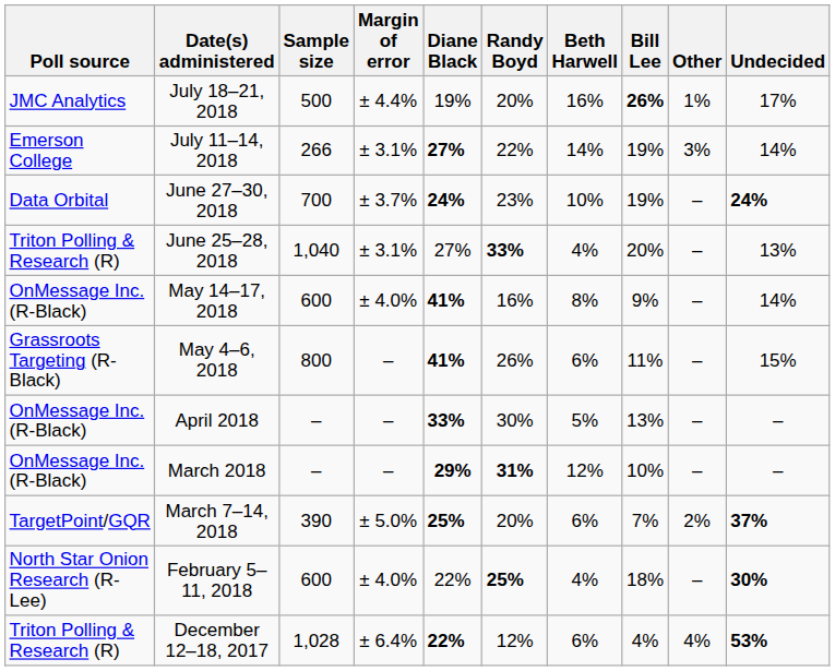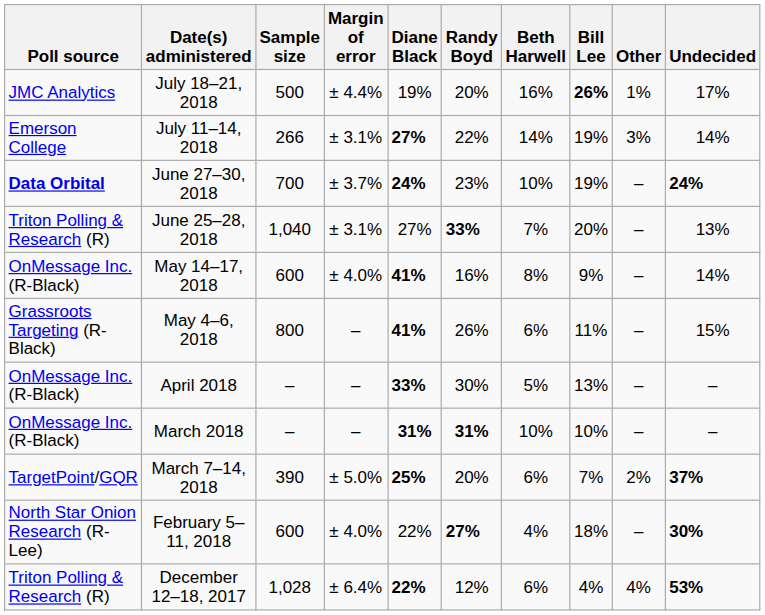 <table class="wikitable" style="font-size:90%;">
 <tr valign=bottom>
 <th>Poll source</th>
 <th>Date(s)<br>administered</th>
 <th>Sample<br>size</th>
 <th>Margin<br>of error</th>
 <th style="width:75px;">Diane<br>Black</th>
 <th style="width:75px;">Randy<br>Boyd</th>
 <th style="width:75px;">Beth<br>Harwell</th>
 <th style="width:75px;">Bill<br>Lee</th>
 <th>Other</th>
 <th>Undecided</th>
 </tr>
 <tr>
 <td><a href='#'>JMC Analytics</a></td>
 <td align=center>July 18–21, 2018</td>
 <td align=center>500</td>
 <td align=center>± 4.4%</td>
 <td align=center>19%</td>
 <td align=center>20%</td>
 <td align=center>16%</td>
 <td><strong>26%</strong></td>
 <td align=center>1%</td>
 <td align=center>17%</td>
 </tr>
 <tr>
 <td><a href='#'>Emerson College</a></td>
 <td align=center>July 11–14, 2018</td>
 <td align=center>266</td>
 <td align=center>± 3.1%</td>
 <td><strong>27%</strong></td>
 <td align=center>22%</td>
 <td align=center>14%</td>
 <td align=center>19%</td>
 <td align=center>3%</td>
 <td align=center>14%</td>
 </tr>
 <tr>
-<td><a href='#'>Data Orbital</a></td>
+<td><strong><a href='#'>Data Orbital</a></strong></td>
 <td align=center>June 27–30, 2018</td>
 <td align=center>700</td>
 <td align=center>± 3.7%</td>
 <td><strong>24%</strong></td>
 <td align=center>23%</td>
 <td align=center>10%</td>
 <td align=center>19%</td>
 <td align=center>–</td>
 <td><strong>24%</strong></td>
 </tr>
 <tr>
 <td><a href='#'>Triton Polling & Research</a> (R)</td>
 <td align=center>June 25–28, 2018</td>
 <td align=center>1,040</td>
 <td align=center>± 3.1%</td>
 <td align=center>27%</td>
 <td><strong>33%</strong></td>
-<td align=center>4%</td>
+<td align=center>7%</td>
 <td align=center>20%</td>
 <td align=center>–</td>
 <td align=center>13%</td>
 </tr>
 <tr>
 <td><a href='#'>OnMessage Inc.</a> (R-Black)</td>
 <td align=center>May 14–17, 2018</td>
 <td align=center>600</td>
 <td align=center>± 4.0%</td>
 <td><strong>41%</strong></td>
 <td align=center>16%</td>
 <td align=center>8%</td>
 <td align=center>9%</td>
 <td align=center>–</td>
 <td align=center>14%</td>
 </tr>
 <tr>
 <td><a href='#'>Grassroots Targeting</a> (R-Black)</td>
 <td align=center>May 4–6, 2018</td>
 <td align=center>800</td>
 <td align=center>–</td>
 <td><strong>41%</strong></td>
 <td align=center>26%</td>
 <td align=center>6%</td>
 <td align=center>11%</td>
 <td align=center>–</td>
 <td align=center>15%</td>
 </tr>
 <tr>
 <td><a href='#'>OnMessage Inc.</a> (R-Black)</td>
 <td align=center>April 2018</td>
 <td align=center>–</td>
 <td align=center>–</td>
 <td><strong>33%</strong></td>
 <td align=center>30%</td>
 <td align=center>5%</td>
 <td align=center>13%</td>
 <td align=center>–</td>
 <td align=center>–</td>
 </tr>
 <tr>
 <td><a href='#'>OnMessage Inc.</a> (R-Black)</td>
 <td align=center>March 2018</td>
 <td align=center>–</td>
 <td align=center>–</td>
-<td align=center><strong>29%</strong></td>
 <td align=center><strong>31%</strong></td>
-<td align=center>12%</td>
+<td align=center><strong>31%</strong></td>
+<td align=center>10%</td>
 <td align=center>10%</td>
 <td align=center>–</td>
 <td align=center>–</td>
 </tr>
 <tr>
 <td><a href='#'>TargetPoint</a>/<a href='#'>GQR</a></td>
 <td align=center>March 7–14, 2018</td>
 <td align=center>390</td>
 <td align=center>± 5.0%</td>
 <td><strong>25%</strong></td>
 <td align=center>20%</td>
 <td align=center>6%</td>
 <td align=center>7%</td>
 <td align=center>2%</td>
 <td><strong>37%</strong></td>
 </tr>
 <tr>
 <td><a href='#'>North Star Onion Research</a> (R-Lee)</td>
 <td align=center>February 5–11, 2018</td>
 <td align=center>600</td>
 <td align=center>± 4.0%</td>
 <td align=center>22%</td>
-<td><strong>25%</strong></td>
+<td><strong>27%</strong></td>
 <td align=center>4%</td>
 <td align=center>18%</td>
 <td align=center>–</td>
 <td><strong>30%</strong></td>
 </tr>
 <tr>
 <td><a href='#'>Triton Polling & Research</a> (R)</td>
 <td align=center>December 12–18, 2017</td>
 <td align=center>1,028</td>
 <td align=center>± 6.4%</td>
 <td><strong>22%</strong></td>
 <td align=center>12%</td>
 <td align=center>6%</td>
 <td align=center>4%</td>
 <td align=center>4%</td>
 <td><strong>53%</strong></td>
 </tr>
 </table>
